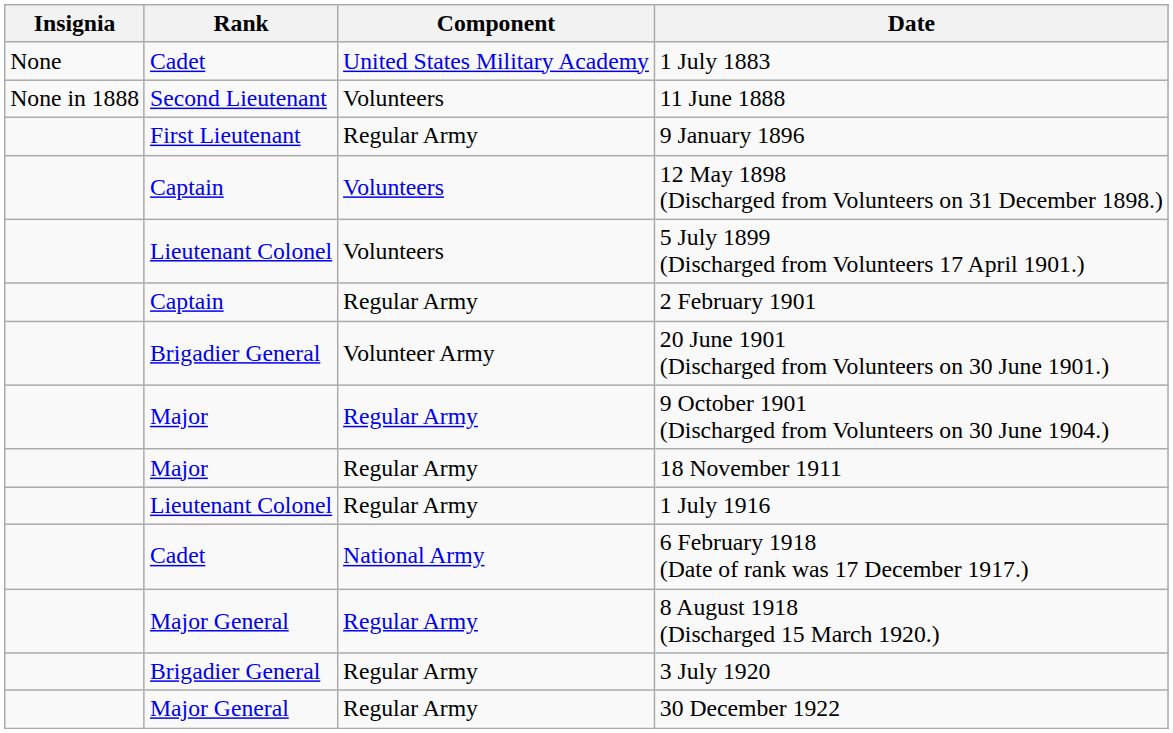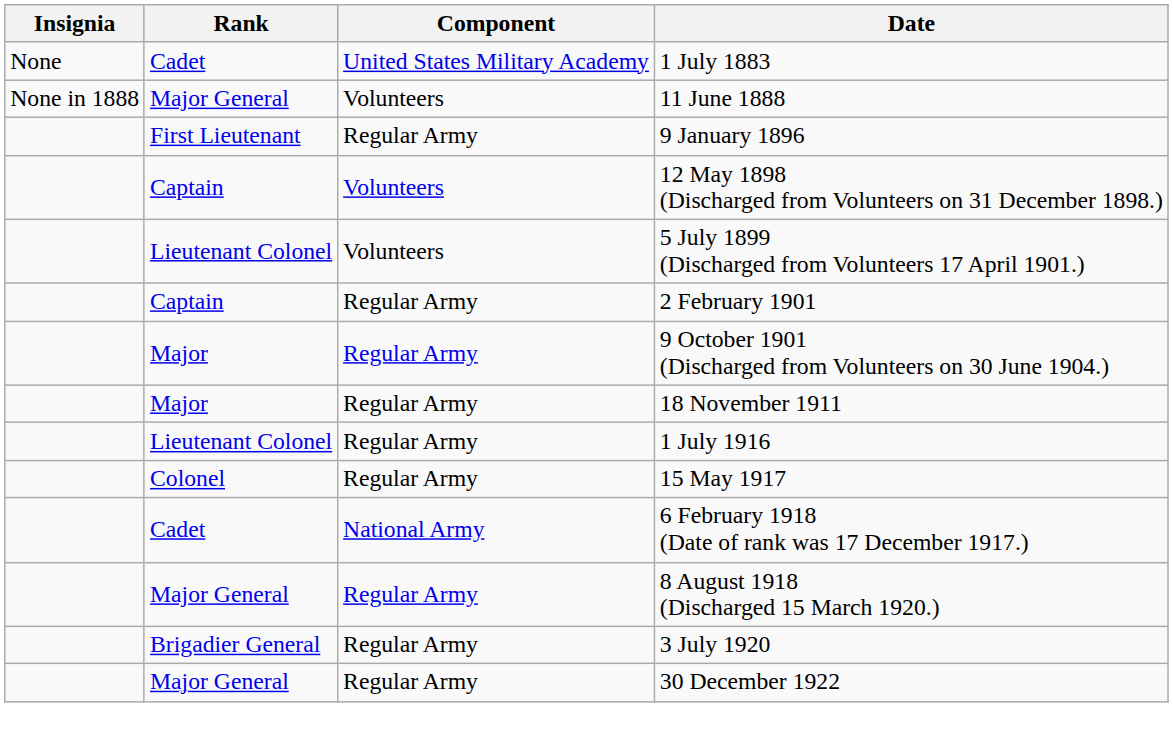 <table class="wikitable">
 <tr>
 <th>Insignia</th>
 <th>Rank</th>
 <th>Component</th>
 <th>Date</th>
 </tr>
 <tr>
 <td>None</td>
 <td><a href='#'>Cadet</a></td>
 <td><a href='#'>United States Military Academy</a></td>
 <td>1 July 1883</td>
 </tr>
 <tr>
 <td>None in 1888</td>
-<td><a href='#'>Second Lieutenant</a></td>
+<td><a href='#'>Major General</a></td>
 <td>Volunteers</td>
 <td>11 June 1888</td>
 </tr>
 <tr>
 <td></td>
 <td><a href='#'>First Lieutenant</a></td>
 <td>Regular Army</td>
 <td>9 January 1896</td>
 </tr>
 <tr>
 <td></td>
 <td><a href='#'>Captain</a></td>
 <td><a href='#'>Volunteers</a></td>
 <td>12 May 1898<br>(Discharged from Volunteers on 31 December 1898.)</td>
 </tr>
 <tr>
 <td></td>
 <td><a href='#'>Lieutenant Colonel</a></td>
 <td>Volunteers</td>
 <td>5 July 1899<br>(Discharged from Volunteers 17 April 1901.)</td>
 </tr>
 <tr>
 <td></td>
 <td><a href='#'>Captain</a></td>
 <td>Regular Army</td>
 <td>2 February 1901</td>
 </tr>
 <tr>
 <td></td>
-<td><a href='#'>Brigadier General</a></td>
-<td>Volunteer Army</td>
-<td>20 June 1901<br>(Discharged from Volunteers on 30 June 1901.)</td>
-</tr>
-<tr>
-<td></td>
 <td><a href='#'>Major</a></td>
 <td><a href='#'>Regular Army</a></td>
 <td>9 October 1901<br>(Discharged from Volunteers on 30 June 1904.)</td>
 </tr>
 <tr>
 <td></td>
 <td><a href='#'>Major</a></td>
 <td>Regular Army</td>
 <td>18 November 1911</td>
 </tr>
 <tr>
 <td></td>
 <td><a href='#'>Lieutenant Colonel</a></td>
 <td>Regular Army</td>
 <td>1 July 1916</td>
+</tr>
+<tr>
+<td></td>
+<td><a href='#'>Colonel</a></td>
+<td>Regular Army</td>
+<td>15 May 1917</td>
 </tr>
 <tr>
 <td></td>
 <td><a href='#'>Cadet</a></td>
 <td><a href='#'>National Army</a></td>
 <td>6 February 1918<br>(Date of rank was 17 December 1917.)</td>
 </tr>
 <tr>
 <td></td>
 <td><a href='#'>Major General</a></td>
 <td><a href='#'>Regular Army</a></td>
 <td>8 August 1918<br>(Discharged 15 March 1920.)</td>
 </tr>
 <tr>
 <td></td>
 <td><a href='#'>Brigadier General</a></td>
 <td>Regular Army</td>
 <td>3 July 1920</td>
 </tr>
 <tr>
 <td></td>
 <td><a href='#'>Major General</a></td>
 <td>Regular Army</td>
 <td>30 December 1922</td>
 </tr>
 </table>
